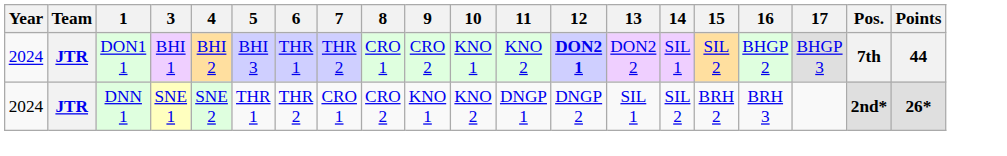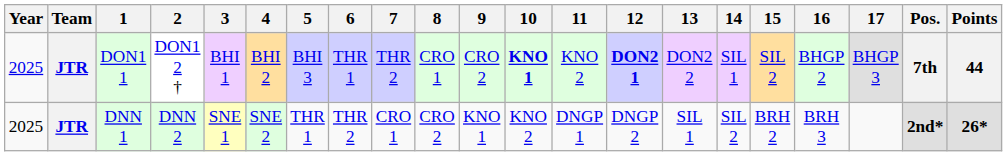 <table class="wikitable" border="1" style="text-align:center; font-size:85%;">
 <tr>
 <th>Year</th>
 <th>Team</th>
 <th>1</th>
+<th>2</th>
 <th>3</th>
 <th>4</th>
 <th>5</th>
 <th>6</th>
 <th>7</th>
 <th>8</th>
 <th>9</th>
 <th>10</th>
 <th>11</th>
 <th>12</th>
 <th>13</th>
 <th>14</th>
 <th>15</th>
 <th>16</th>
 <th>17</th>
 <th>Pos.</th>
 <th>Points</th>
 </tr>
 <tr>
-<td><a href='#'>2024</a></td>
+<td><a href='#'>2025</a></td>
 <th><a href='#'>JTR</a></th>
 <td style="background:#DFFFDF;"><a href='#'>DON1<br>1</a><br></td>
+<td style="background:#FFFFFF;"><a href='#'>DON1<br>2</a><br>†</td>
 <td style="background:#EFCFFF;"><a href='#'>BHI<br>1</a><br></td>
 <td style="background:#FFDF9F;"><a href='#'>BHI<br>2</a><br></td>
 <td style="background:#CFCFFF;"><a href='#'>BHI<br>3</a><br></td>
 <td style="background:#CFCFFF;"><a href='#'>THR<br>1</a><br></td>
 <td style="background:#CFCFFF;"><a href='#'>THR<br>2</a><br></td>
 <td style="background:#DFFFDF;"><a href='#'>CRO<br>1</a><br></td>
 <td style="background:#DFFFDF;"><a href='#'>CRO<br>2</a><br></td>
-<td style="background:#DFFFDF;"><a href='#'>KNO<br>1</a><br></td>
+<td style="background:#DFFFDF;"><strong><a href='#'>KNO<br>1</a><br></strong></td>
 <td style="background:#DFFFDF;"><a href='#'>KNO<br>2</a><br></td>
 <td style="background:#CFCFFF;"><strong><a href='#'>DON2<br>1</a><br></strong></td>
 <td style="background:#EFCFFF;"><a href='#'>DON2<br>2</a><br></td>
 <td style="background:#EFCFFF;"><a href='#'>SIL<br>1</a><br></td>
 <td style="background:#FFDF9F;"><a href='#'>SIL<br>2</a><br></td>
 <td style="background:#DFFFDF;"><a href='#'>BHGP<br>2</a><br></td>
 <td style="background:#DFDFDF;"><a href='#'>BHGP<br>3</a><br></td>
 <th>7th</th>
 <th>44</th>
 </tr>
 <tr>
-<td>2024</td>
+<td>2025</td>
 <th><a href='#'>JTR</a></th>
 <td style="background:#DFFFDF;"><a href='#'>DNN<br>1</a><br></td>
+<td style="background:#DFFFDF;"><a href='#'>DNN<br>2</a><br></td>
 <td style="background:#FFFFBF;"><a href='#'>SNE<br>1</a><br></td>
 <td style="background:#DFFFDF;"><a href='#'>SNE<br>2</a><br></td>
 <td style="background:#;"><a href='#'>THR<br>1</a><br></td>
 <td style="background:#;"><a href='#'>THR<br>2</a><br></td>
 <td style="background:#;"><a href='#'>CRO<br>1</a><br></td>
 <td style="background:#;"><a href='#'>CRO<br>2</a><br></td>
 <td style="background:#;"><a href='#'>KNO<br>1</a><br></td>
 <td style="background:#;"><a href='#'>KNO<br>2</a><br></td>
 <td style="background:#;"><a href='#'>DNGP<br>1</a><br></td>
 <td style="background:#;"><a href='#'>DNGP<br>2</a><br></td>
 <td style="background:#;"><a href='#'>SIL<br>1</a><br></td>
 <td style="background:#;"><a href='#'>SIL<br>2</a><br></td>
 <td style="background:#;"><a href='#'>BRH<br>2</a><br></td>
 <td style="background:#;"><a href='#'>BRH<br>3</a><br></td>
 <td></td>
 <th style="background:#DFDFDF;">2nd*</th>
 <th style="background:#DFDFDF;">26*</th>
 </tr>
 </table>
